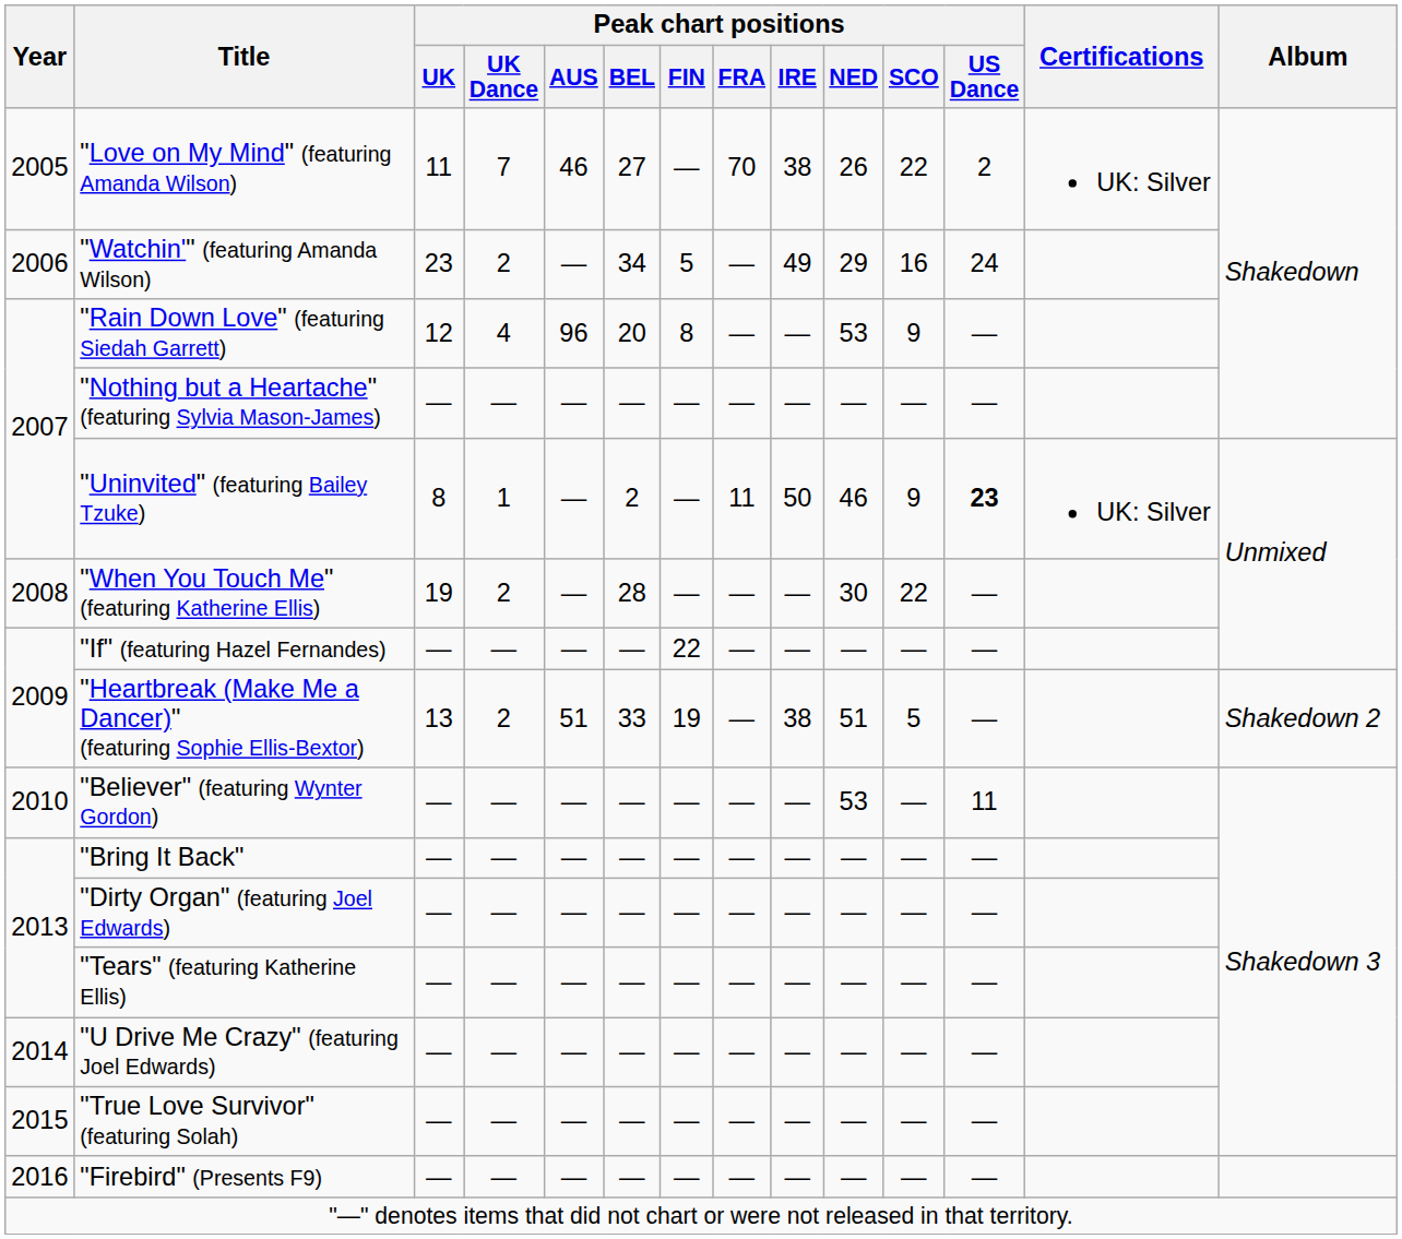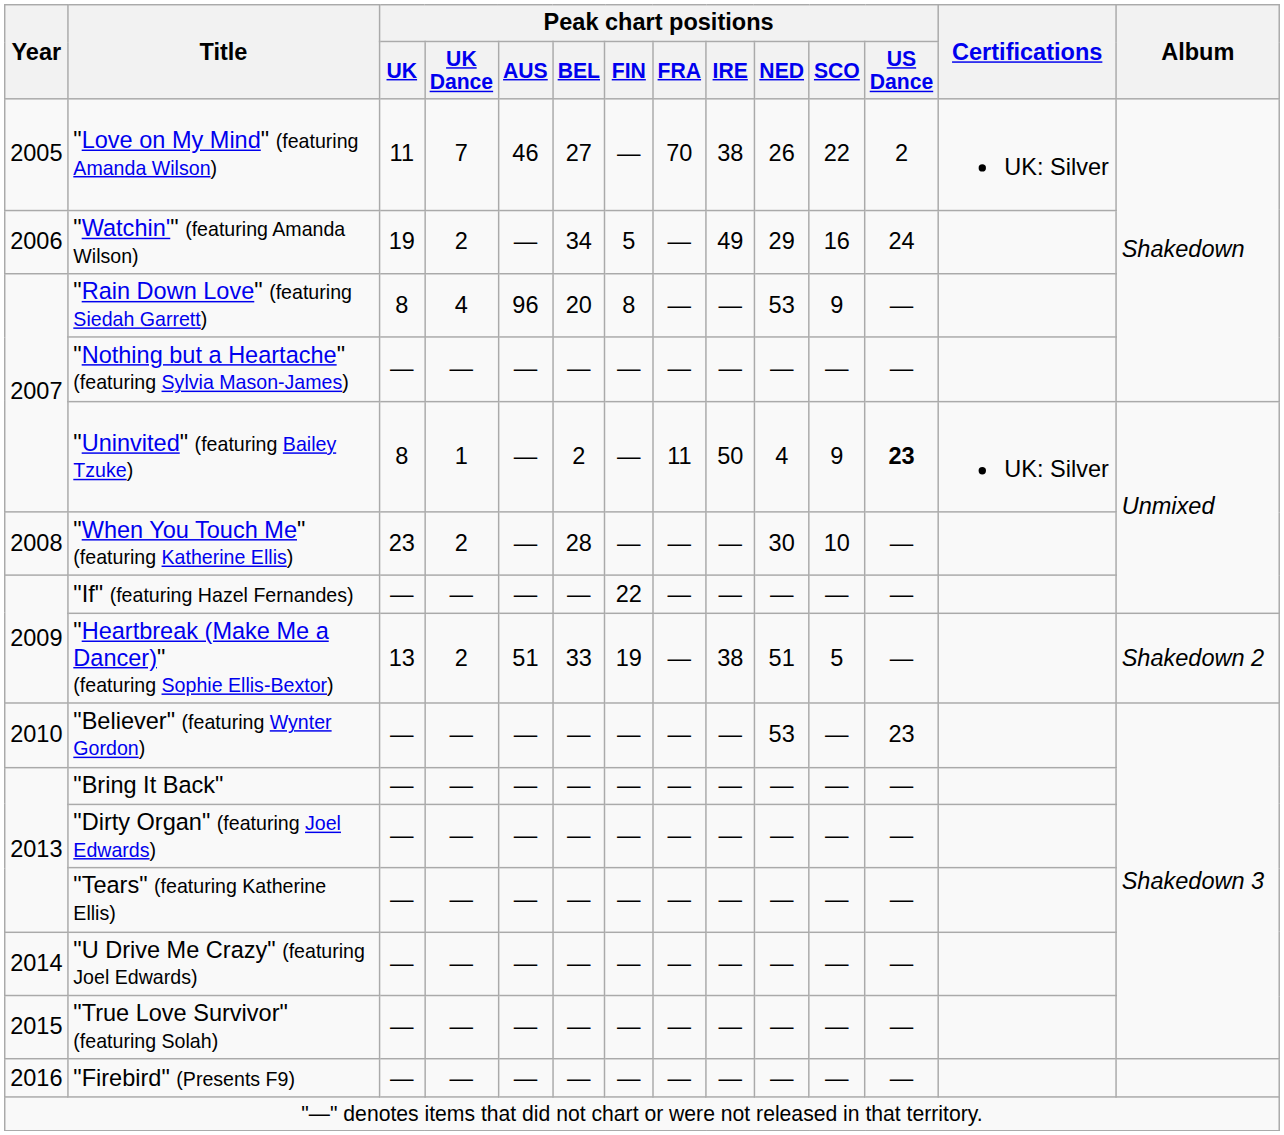 <table class="wikitable" style="text-align:center;">
 <tr>
 <th rowspan="2" style="width:2em;">Year</th>
 <th rowspan="2" style="width:22em;">Title</th>
 <th colspan="10">Peak chart positions</th>
 <th rowspan="2" style="width:8em;"><a href='#'>Certifications</a></th>
 <th rowspan="2" style="width:8em;">Album</th>
 </tr>
 <tr>
 <th style="width:2em;font-size:90%;"><a href='#'>UK</a><br></th>
 <th style="width:2em;font-size:90%;"><a href='#'>UK<br>Dance</a><br></th>
 <th style="width:2em;font-size:90%;"><a href='#'>AUS</a><br></th>
 <th style="width:2em;font-size:90%;"><a href='#'>BEL</a><br></th>
 <th style="width:2em;font-size:90%;"><a href='#'>FIN</a><br></th>
 <th style="width:2em;font-size:90%;"><a href='#'>FRA</a><br></th>
 <th style="width:2em;font-size:90%;"><a href='#'>IRE</a><br></th>
 <th style="width:2em;font-size:90%;"><a href='#'>NED</a><br></th>
 <th style="width:2em;font-size:90%;"><a href='#'>SCO</a><br></th>
 <th style="width:2em;font-size:90%;"><a href='#'>US<br>Dance</a><br></th>
 </tr>
 <tr>
 <td>2005</td>
 <td style="text-align:left;">"<a href='#'>Love on My Mind</a>" <small>(featuring <a href='#'>Amanda Wilson</a>)</small></td>
 <td>11</td>
 <td>7</td>
 <td>46</td>
 <td>27</td>
 <td>—</td>
 <td>70</td>
 <td>38</td>
 <td>26</td>
 <td>22</td>
 <td>2</td>
 <td><br><ul><li>UK: Silver</li></ul></td>
 <td style="text-align:left;" rowspan="4"><em>Shakedown</em></td>
 </tr>
 <tr>
 <td>2006</td>
 <td style="text-align:left;">"<a href='#'>Watchin'</a>" <small>(featuring Amanda Wilson)</small></td>
-<td>23</td>
+<td>19</td>
 <td>2</td>
 <td>—</td>
 <td>34</td>
 <td>5</td>
 <td>—</td>
 <td>49</td>
 <td>29</td>
 <td>16</td>
 <td>24</td>
 <td></td>
 </tr>
 <tr>
 <td rowspan="3">2007</td>
 <td style="text-align:left;">"<a href='#'>Rain Down Love</a>" <small>(featuring <a href='#'>Siedah Garrett</a>)</small></td>
-<td>12</td>
+<td>8</td>
 <td>4</td>
 <td>96</td>
 <td>20</td>
 <td>8</td>
 <td>—</td>
 <td>—</td>
 <td>53</td>
 <td>9</td>
 <td>—</td>
 <td></td>
 </tr>
 <tr>
 <td style="text-align:left;">"<a href='#'>Nothing but a Heartache</a>" <br><small>(featuring <a href='#'>Sylvia Mason-James</a>)</small></td>
 <td>—</td>
 <td>—</td>
 <td>—</td>
 <td>—</td>
 <td>—</td>
 <td>—</td>
 <td>—</td>
 <td>—</td>
 <td>—</td>
 <td>—</td>
 <td></td>
 </tr>
 <tr>
 <td style="text-align:left;">"<a href='#'>Uninvited</a>" <small>(featuring <a href='#'>Bailey Tzuke</a>)</small></td>
 <td>8</td>
 <td>1</td>
 <td>—</td>
 <td>2</td>
 <td>—</td>
 <td>11</td>
 <td>50</td>
-<td>46</td>
+<td>4</td>
 <td>9</td>
 <td><strong>23</strong></td>
 <td><br><ul><li>UK: Silver</li></ul></td>
 <td style="text-align:left;" rowspan="3"><em>Unmixed</em></td>
 </tr>
 <tr>
 <td>2008</td>
 <td style="text-align:left;">"<a href='#'>When You Touch Me</a>" <small>(featuring <a href='#'>Katherine Ellis</a>)</small></td>
-<td>19</td>
+<td>23</td>
 <td>2</td>
 <td>—</td>
 <td>28</td>
 <td>—</td>
 <td>—</td>
 <td>—</td>
 <td>30</td>
-<td>22</td>
+<td>10</td>
 <td>—</td>
 <td></td>
 </tr>
 <tr>
 <td rowspan="2">2009</td>
 <td style="text-align:left;">"If" <small>(featuring Hazel Fernandes)</small></td>
 <td>—</td>
 <td>—</td>
 <td>—</td>
 <td>—</td>
 <td>22</td>
 <td>—</td>
 <td>—</td>
 <td>—</td>
 <td>—</td>
 <td>—</td>
 <td></td>
 </tr>
 <tr>
 <td style="text-align:left;">"<a href='#'>Heartbreak (Make Me a Dancer)</a>" <br><small>(featuring <a href='#'>Sophie Ellis-Bextor</a>)</small></td>
 <td>13</td>
 <td>2</td>
 <td>51</td>
 <td>33</td>
 <td>19</td>
 <td>—</td>
 <td>38</td>
 <td>51</td>
 <td>5</td>
 <td>—</td>
 <td></td>
 <td style="text-align:left;"><em>Shakedown 2</em></td>
 </tr>
 <tr>
 <td>2010</td>
 <td style="text-align:left;">"Believer" <small>(featuring <a href='#'>Wynter Gordon</a>)</small></td>
 <td>—</td>
 <td>—</td>
 <td>—</td>
 <td>—</td>
 <td>—</td>
 <td>—</td>
 <td>—</td>
 <td>53</td>
 <td>—</td>
-<td>11</td>
+<td>23</td>
 <td></td>
 <td style="text-align:left;" rowspan="6"><em>Shakedown 3</em></td>
 </tr>
 <tr>
 <td rowspan="3">2013</td>
 <td style="text-align:left;">"Bring It Back"</td>
 <td>—</td>
 <td>—</td>
 <td>—</td>
 <td>—</td>
 <td>—</td>
 <td>—</td>
 <td>—</td>
 <td>—</td>
 <td>—</td>
 <td>—</td>
 <td></td>
 </tr>
 <tr>
 <td style="text-align:left;">"Dirty Organ" <small>(featuring <a href='#'>Joel Edwards</a>)</small></td>
 <td>—</td>
 <td>—</td>
 <td>—</td>
 <td>—</td>
 <td>—</td>
 <td>—</td>
 <td>—</td>
 <td>—</td>
 <td>—</td>
 <td>—</td>
 <td></td>
 </tr>
 <tr>
 <td style="text-align:left;">"Tears" <small>(featuring Katherine Ellis)</small></td>
 <td>—</td>
 <td>—</td>
 <td>—</td>
 <td>—</td>
 <td>—</td>
 <td>—</td>
 <td>—</td>
 <td>—</td>
 <td>—</td>
 <td>—</td>
 <td></td>
 </tr>
 <tr>
 <td>2014</td>
 <td style="text-align:left;">"U Drive Me Crazy" <small>(featuring Joel Edwards)</small></td>
 <td>—</td>
 <td>—</td>
 <td>—</td>
 <td>—</td>
 <td>—</td>
 <td>—</td>
 <td>—</td>
 <td>—</td>
 <td>—</td>
 <td>—</td>
 <td></td>
 </tr>
 <tr>
 <td>2015</td>
 <td style="text-align:left;">"True Love Survivor" <small>(featuring Solah)</small></td>
 <td>—</td>
 <td>—</td>
 <td>—</td>
 <td>—</td>
 <td>—</td>
 <td>—</td>
 <td>—</td>
 <td>—</td>
 <td>—</td>
 <td>—</td>
 <td></td>
 </tr>
 <tr>
 <td>2016</td>
 <td style="text-align:left;">"Firebird" <small>(Presents F9)</small></td>
 <td>—</td>
 <td>—</td>
 <td>—</td>
 <td>—</td>
 <td>—</td>
 <td>—</td>
 <td>—</td>
 <td>—</td>
 <td>—</td>
 <td>—</td>
 <td></td>
 </tr>
 <tr>
 <td colspan="15" style="font-size:90%">"—" denotes items that did not chart or were not released in that territory.</td>
 </tr>
 <tr>
 </tr>
 </table>
